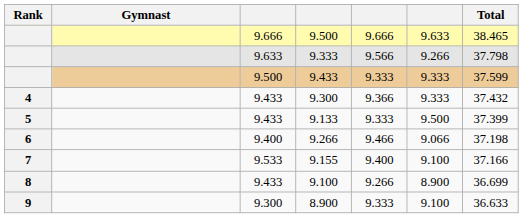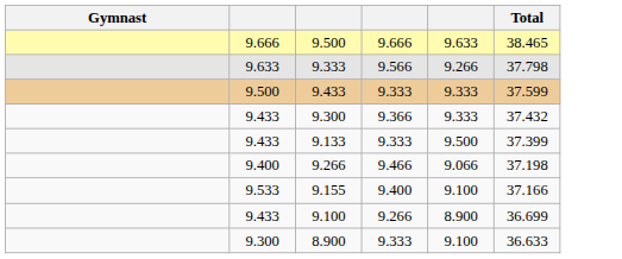 <table class="wikitable sortable" style="text-align:center; font-size:95%">
 <tr>
-<th scope="col" style="width:50px;">Rank</th>
 <th scope="col" style="width:220px;">Gymnast</th>
 <th scope="col" style="width:60px;"></th>
 <th scope="col" style="width:60px;"></th>
 <th scope="col" style="width:60px;"></th>
 <th scope="col" style="width:60px;"></th>
 <th scope="col" style="width:60px;">Total</th>
 </tr>
 <tr style="background:#fffcaf;">
-<th scope=row style="text-align:center"></th>
 <td align=left></td>
 <td>9.666</td>
 <td>9.500</td>
 <td>9.666</td>
 <td>9.633</td>
 <td>38.465</td>
 </tr>
 <tr style="background:#e5e5e5;">
-<th scope=row style="text-align:center"></th>
 <td align=left></td>
 <td>9.633</td>
 <td>9.333</td>
 <td>9.566</td>
 <td>9.266</td>
 <td>37.798</td>
 </tr>
 <tr style="background:#ec9;">
-<th scope=row style="text-align:center"></th>
 <td align=left></td>
 <td>9.500</td>
 <td>9.433</td>
 <td>9.333</td>
 <td>9.333</td>
 <td>37.599</td>
 </tr>
 <tr>
-<th scope=row style="text-align:center">4</th>
 <td align=left></td>
 <td>9.433</td>
 <td>9.300</td>
 <td>9.366</td>
 <td>9.333</td>
 <td>37.432</td>
 </tr>
 <tr>
-<th scope=row style="text-align:center">5</th>
 <td align=left></td>
 <td>9.433</td>
 <td>9.133</td>
 <td>9.333</td>
 <td>9.500</td>
 <td>37.399</td>
 </tr>
 <tr>
-<th scope=row style="text-align:center">6</th>
 <td align=left></td>
 <td>9.400</td>
 <td>9.266</td>
 <td>9.466</td>
 <td>9.066</td>
 <td>37.198</td>
 </tr>
 <tr>
-<th scope=row style="text-align:center">7</th>
 <td align=left></td>
 <td>9.533</td>
 <td>9.155</td>
 <td>9.400</td>
 <td>9.100</td>
 <td>37.166</td>
 </tr>
 <tr>
-<th scope=row style="text-align:center">8</th>
 <td align=left></td>
 <td>9.433</td>
 <td>9.100</td>
 <td>9.266</td>
 <td>8.900</td>
 <td>36.699</td>
 </tr>
 <tr>
-<th scope=row style="text-align:center">9</th>
 <td align=left></td>
 <td>9.300</td>
 <td>8.900</td>
 <td>9.333</td>
 <td>9.100</td>
 <td>36.633</td>
 </tr>
 </table>
